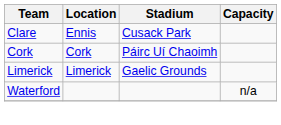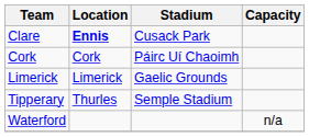 <table class="wikitable sortable">
 <tr>
 <th>Team</th>
 <th>Location</th>
 <th>Stadium</th>
 <th>Capacity</th>
 </tr>
 <tr>
 <td> <a href='#'>Clare</a></td>
-<td><a href='#'>Ennis</a></td>
+<td><strong><a href='#'>Ennis</a></strong></td>
 <td><a href='#'>Cusack Park</a></td>
 <td style="text-align:center"></td>
 </tr>
 <tr>
 <td> <a href='#'>Cork</a></td>
 <td><a href='#'>Cork</a></td>
 <td><a href='#'>Páirc Uí Chaoimh</a></td>
 <td style="text-align:center"></td>
 </tr>
 <tr>
 <td> <a href='#'>Limerick</a></td>
 <td><a href='#'>Limerick</a></td>
 <td><a href='#'>Gaelic Grounds</a></td>
 <td style="text-align:center"></td>
 </tr>
 <tr>
+<td> <a href='#'>Tipperary</a></td>
+<td><a href='#'>Thurles</a></td>
+<td><a href='#'>Semple Stadium</a></td>
+<td style="text-align:center"></td>
+</tr>
+<tr>
 <td> <a href='#'>Waterford</a></td>
 <td></td>
 <td></td>
 <td style="text-align:center">n/a</td>
 </tr>
 <tr>
 </tr>
 </table>
